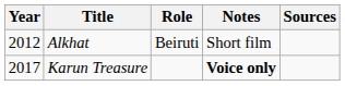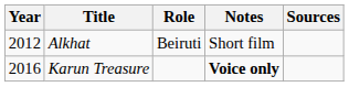 <table class = "wikitable">
 <tr>
 <th>Year</th>
 <th>Title</th>
 <th>Role</th>
 <th>Notes</th>
 <th>Sources</th>
 </tr>
 <tr>
 <td>2012</td>
 <td><em>Alkhat</em></td>
 <td>Beiruti</td>
 <td>Short film</td>
 <td></td>
 </tr>
 <tr>
-<td>2017</td>
+<td>2016</td>
 <td><em>Karun Treasure</em></td>
 <td></td>
 <td><strong>Voice only</strong></td>
 <td></td>
 </tr>
 </table>
